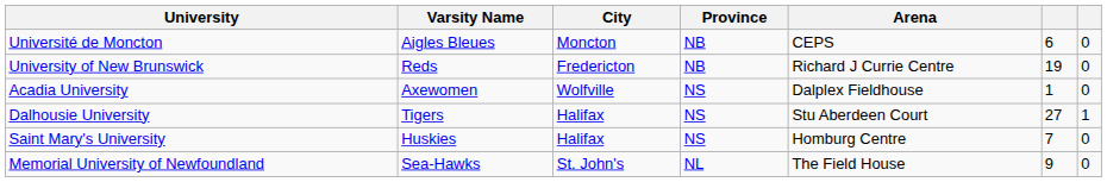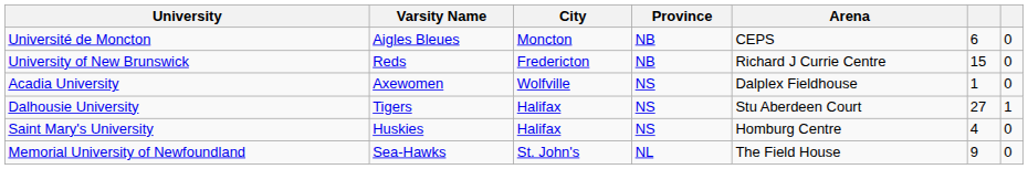 <table class="wikitable" width="90%">
 <tr>
 <th>University</th>
 <th>Varsity Name</th>
 <th>City</th>
 <th>Province</th>
 <th>Arena</th>
 <th></th>
 <th></th>
 </tr>
 <tr>
 <td><a href='#'>Université de Moncton</a></td>
 <td><a href='#'>Aigles Bleues</a></td>
 <td><a href='#'>Moncton</a></td>
 <td><a href='#'>NB</a></td>
 <td>CEPS</td>
 <td>6</td>
 <td>0</td>
 </tr>
 <tr>
 <td><a href='#'>University of New Brunswick</a></td>
 <td><a href='#'>Reds</a></td>
 <td><a href='#'>Fredericton</a></td>
 <td><a href='#'>NB</a></td>
 <td>Richard J Currie Centre</td>
-<td>19</td>
+<td>15</td>
 <td>0</td>
 </tr>
 <tr>
 <td><a href='#'>Acadia University</a></td>
 <td><a href='#'>Axewomen</a></td>
 <td><a href='#'>Wolfville</a></td>
 <td><a href='#'>NS</a></td>
 <td>Dalplex Fieldhouse</td>
 <td>1</td>
 <td>0</td>
 </tr>
 <tr>
 <td><a href='#'>Dalhousie University</a></td>
 <td><a href='#'>Tigers</a></td>
 <td><a href='#'>Halifax</a></td>
 <td><a href='#'>NS</a></td>
 <td>Stu Aberdeen Court</td>
 <td>27</td>
 <td>1</td>
 </tr>
 <tr>
 <td><a href='#'>Saint Mary's University</a></td>
 <td><a href='#'>Huskies</a></td>
 <td><a href='#'>Halifax</a></td>
 <td><a href='#'>NS</a></td>
 <td>Homburg Centre</td>
-<td>7</td>
+<td>4</td>
 <td>0</td>
 </tr>
 <tr>
 <td><a href='#'>Memorial University of Newfoundland</a></td>
 <td><a href='#'>Sea-Hawks</a></td>
 <td><a href='#'>St. John's</a></td>
 <td><a href='#'>NL</a></td>
 <td>The Field House</td>
 <td>9</td>
 <td>0</td>
 </tr>
 </table>
